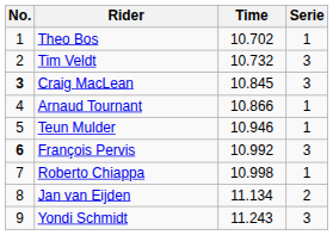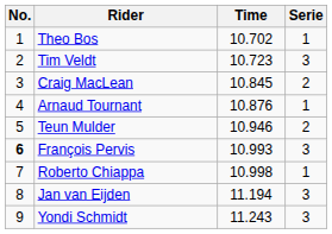 <table class="wikitable">
 <tr>
 <th width="20px">No.</th>
 <th width="200px">Rider</th>
 <th width="70px">Time</th>
 <th width="40px">Serie</th>
 </tr>
 <tr align=center>
 <td>1</td>
 <td align=left> <a href='#'>Theo Bos</a></td>
 <td>10.702</td>
 <td>1</td>
 </tr>
 <tr align=center>
 <td>2</td>
 <td align=left> <a href='#'>Tim Veldt</a></td>
-<td>10.732</td>
+<td>10.723</td>
 <td>3</td>
 </tr>
 <tr align=center>
-<td><strong>3</strong></td>
+<td>3</td>
 <td align=left> <a href='#'>Craig MacLean</a></td>
 <td>10.845</td>
-<td>3</td>
+<td>2</td>
 </tr>
 <tr align=center>
 <td>4</td>
 <td align=left> <a href='#'>Arnaud Tournant</a></td>
-<td>10.866</td>
+<td>10.876</td>
 <td>1</td>
 </tr>
 <tr align=center>
 <td>5</td>
 <td align=left> <a href='#'>Teun Mulder</a></td>
 <td>10.946</td>
-<td>1</td>
+<td>2</td>
 </tr>
 <tr align=center>
 <td><strong>6</strong></td>
 <td align=left> <a href='#'>François Pervis</a></td>
-<td>10.992</td>
+<td>10.993</td>
 <td>3</td>
 </tr>
 <tr align=center>
 <td>7</td>
 <td align=left> <a href='#'>Roberto Chiappa</a></td>
 <td>10.998</td>
 <td>1</td>
 </tr>
 <tr align=center>
 <td>8</td>
 <td align=left> <a href='#'>Jan van Eijden</a></td>
-<td>11.134</td>
-<td>2</td>
+<td>11.194</td>
+<td>3</td>
 </tr>
 <tr align=center>
 <td>9</td>
 <td align=left> <a href='#'>Yondi Schmidt</a></td>
 <td>11.243</td>
 <td>3</td>
 </tr>
 </table>
